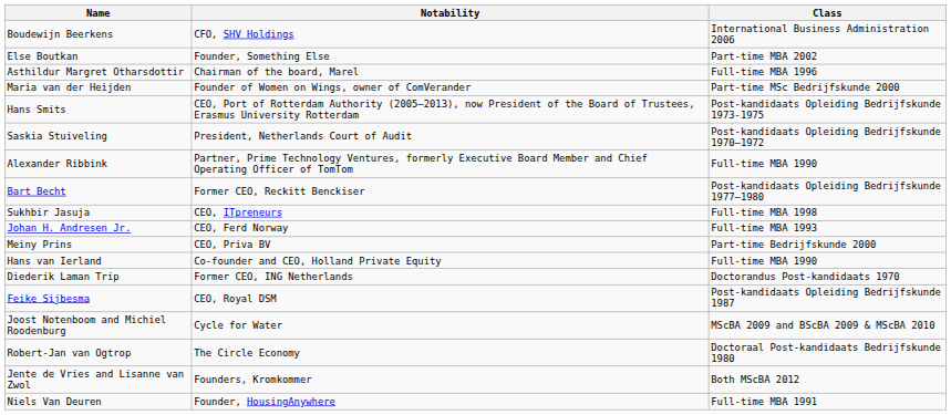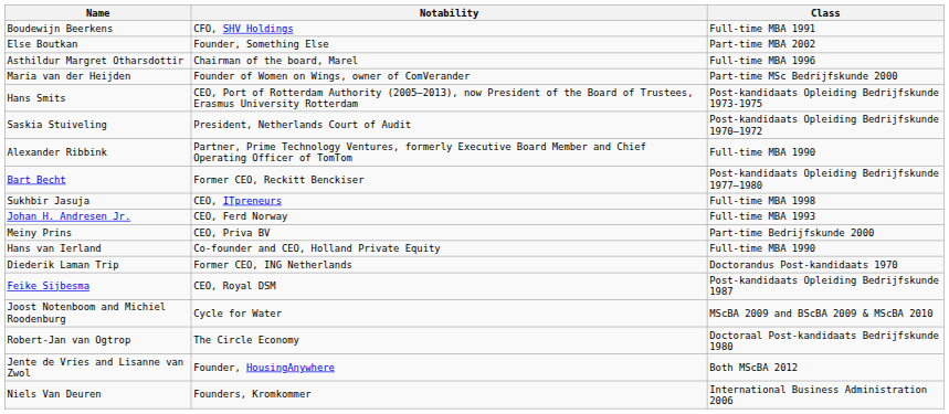 <table class="wikitable">
 <tr>
 <th>Name</th>
 <th>Notability</th>
 <th>Class</th>
 </tr>
 <tr>
 <td>Boudewijn Beerkens</td>
 <td>CFO, <a href='#'>SHV Holdings</a></td>
-<td>International Business Administration 2006</td>
+<td>Full-time MBA 1991</td>
 </tr>
 <tr>
 <td>Else Boutkan</td>
 <td>Founder, Something Else</td>
 <td>Part-time MBA 2002</td>
 </tr>
 <tr>
 <td>Asthildur Margret Otharsdottir</td>
 <td>Chairman of the board, Marel</td>
 <td>Full-time MBA 1996</td>
 </tr>
 <tr>
 <td>Maria van der Heijden</td>
 <td>Founder of Women on Wings, owner of ComVerander</td>
 <td>Part-time MSc Bedrijfskunde 2000</td>
 </tr>
 <tr>
 <td>Hans Smits</td>
 <td>CEO, Port of Rotterdam Authority (2005–2013), now President of the Board of Trustees, Erasmus University Rotterdam</td>
 <td>Post-kandidaats Opleiding Bedrijfskunde 1973-1975</td>
 </tr>
 <tr>
 <td>Saskia Stuiveling</td>
 <td>President, Netherlands Court of Audit</td>
 <td>Post-kandidaats Opleiding Bedrijfskunde 1970–1972</td>
 </tr>
 <tr>
 <td>Alexander Ribbink</td>
 <td>Partner, Prime Technology Ventures, formerly Executive Board Member and Chief Operating Officer of TomTom</td>
 <td>Full-time MBA 1990</td>
 </tr>
 <tr>
 <td><a href='#'>Bart Becht</a></td>
 <td>Former CEO, Reckitt Benckiser</td>
 <td>Post-kandidaats Opleiding Bedrijfskunde 1977–1980</td>
 </tr>
 <tr>
 <td>Sukhbir Jasuja</td>
 <td>CEO, <a href='#'>ITpreneurs</a></td>
 <td>Full-time MBA 1998</td>
 </tr>
 <tr>
 <td><a href='#'>Johan H. Andresen Jr.</a></td>
 <td>CEO, Ferd Norway</td>
 <td>Full-time MBA 1993</td>
 </tr>
 <tr>
 <td>Meiny Prins</td>
 <td>CEO, Priva BV</td>
 <td>Part-time Bedrijfskunde 2000</td>
 </tr>
 <tr>
 <td>Hans van Ierland</td>
 <td>Co-founder and CEO, Holland Private Equity</td>
 <td>Full-time MBA 1990</td>
 </tr>
 <tr>
 <td>Diederik Laman Trip</td>
 <td>Former CEO, ING Netherlands</td>
 <td>Doctorandus Post-kandidaats 1970</td>
 </tr>
 <tr>
 <td><a href='#'>Feike Sijbesma</a></td>
 <td>CEO, Royal DSM</td>
 <td>Post-kandidaats Opleiding Bedrijfskunde 1987</td>
 </tr>
 <tr>
 <td>Joost Notenboom and Michiel Roodenburg</td>
 <td>Cycle for Water</td>
 <td>MScBA 2009 and BScBA 2009 & MScBA 2010</td>
 </tr>
 <tr>
 <td>Robert-Jan van Ogtrop</td>
 <td>The Circle Economy</td>
 <td>Doctoraal Post-kandidaats Bedrijfskunde 1980</td>
 </tr>
 <tr>
 <td>Jente de Vries and Lisanne van Zwol</td>
-<td>Founders, Kromkommer</td>
+<td>Founder, <a href='#'>HousingAnywhere</a></td>
 <td>Both MScBA 2012</td>
 </tr>
 <tr>
 <td>Niels Van Deuren</td>
-<td>Founder, <a href='#'>HousingAnywhere</a></td>
-<td>Full-time MBA 1991</td>
+<td>Founders, Kromkommer</td>
+<td>International Business Administration 2006</td>
 </tr>
 </table>
